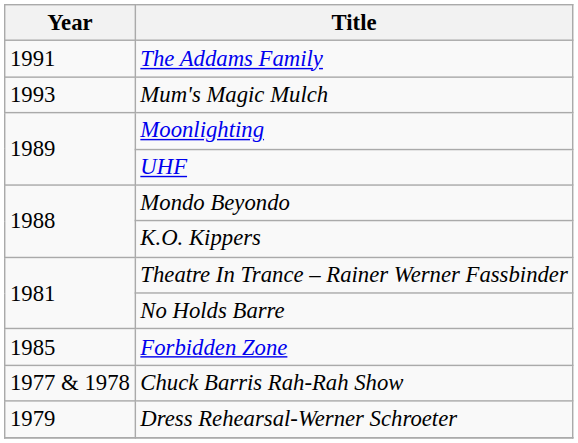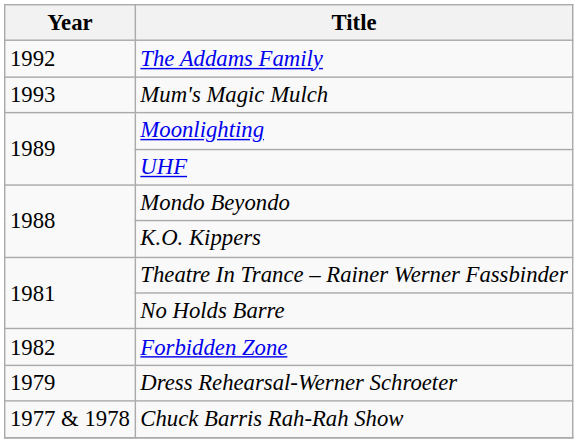 <table class="wikitable sortable">
 <tr>
 <th>Year</th>
 <th>Title</th>
 </tr>
 <tr>
-<td>1991</td>
+<td>1992</td>
 <td><em><a href='#'>The Addams Family</a></em></td>
 </tr>
 <tr>
 <td>1993</td>
 <td><em>Mum's Magic Mulch</em></td>
 </tr>
 <tr>
 <td rowspan="2">1989</td>
 <td><em><a href='#'>Moonlighting</a></em></td>
 </tr>
 <tr>
 <td><em><a href='#'>UHF</a></em></td>
 </tr>
 <tr>
 <td rowspan="2">1988</td>
 <td><em>Mondo Beyondo</em></td>
 </tr>
 <tr>
 <td><em>K.O. Kippers</em></td>
 </tr>
 <tr>
 <td rowspan="2">1981</td>
 <td><em>Theatre In Trance – Rainer Werner Fassbinder</em></td>
 </tr>
 <tr>
 <td><em>No Holds Barre</em></td>
 </tr>
 <tr>
-<td>1985</td>
+<td>1982</td>
 <td><em><a href='#'>Forbidden Zone</a></em></td>
+</tr>
+<tr>
+<td>1979</td>
+<td><em>Dress Rehearsal-Werner Schroeter</em></td>
 </tr>
 <tr>
 <td>1977 & 1978</td>
 <td><em>Chuck Barris Rah-Rah Show</em></td>
 </tr>
 <tr>
-<td>1979</td>
-<td><em>Dress Rehearsal-Werner Schroeter</em></td>
-</tr>
-<tr>
 </tr>
 </table>
